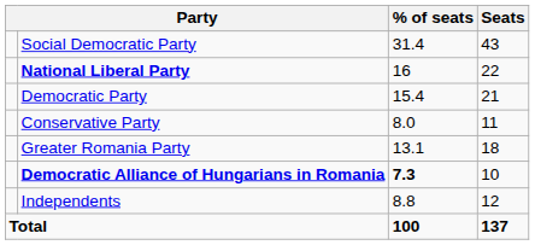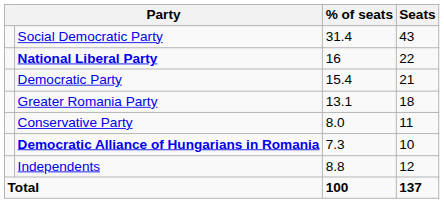 <table class="wikitable">
 <tr>
 <th colspan=2>Party</th>
 <th>% of seats</th>
 <th>Seats</th>
 </tr>
 <tr>
 <td> </td>
 <td><a href='#'>Social Democratic Party</a></td>
 <td>31.4</td>
 <td>43</td>
 </tr>
 <tr>
 <td> </td>
 <td><strong><a href='#'>National Liberal Party</a></strong></td>
 <td>16</td>
 <td>22</td>
 </tr>
 <tr>
 <td> </td>
 <td><a href='#'>Democratic Party</a></td>
 <td>15.4</td>
 <td>21</td>
 </tr>
 <tr>
 <td> </td>
+<td><a href='#'>Greater Romania Party</a></td>
+<td>13.1</td>
+<td>18</td>
+</tr>
+<tr>
+<td> </td>
 <td><a href='#'>Conservative Party</a></td>
 <td>8.0</td>
 <td>11</td>
 </tr>
 <tr>
 <td> </td>
-<td><a href='#'>Greater Romania Party</a></td>
-<td>13.1</td>
-<td>18</td>
-</tr>
-<tr>
-<td> </td>
 <td><strong><a href='#'>Democratic Alliance of Hungarians in Romania</a></strong></td>
-<td><strong>7.3</strong></td>
+<td>7.3</td>
 <td>10</td>
 </tr>
 <tr>
 <td> </td>
 <td><a href='#'>Independents</a></td>
 <td>8.8</td>
 <td>12</td>
 </tr>
 <tr>
 <td colspan=2><strong>Total</strong></td>
 <td><strong>100</strong></td>
 <td><strong>137</strong></td>
 </tr>
 </table>
